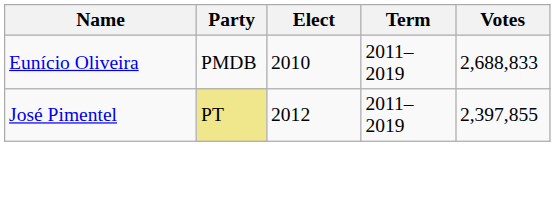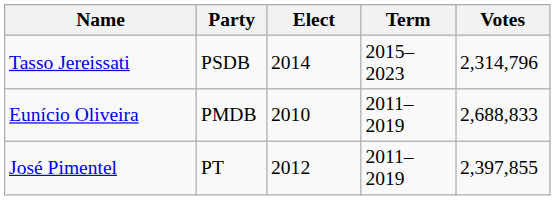 <table class="wikitable sortable">
 <tr>
 <th style="width:150px;">Name</th>
 <th style="width:50px;">Party</th>
 <th style="width:70px;">Elect</th>
 <th style="width:70px;">Term</th>
 <th style="width:70px;">Votes</th>
+</tr>
+<tr>
+<td><a href='#'>Tasso Jereissati</a></td>
+<td>PSDB</td>
+<td>2014</td>
+<td>2015–2023</td>
+<td>2,314,796</td>
 </tr>
 <tr>
 <td><a href='#'>Eunício Oliveira</a></td>
 <td>PMDB</td>
 <td>2010</td>
 <td>2011–2019</td>
 <td>2,688,833</td>
 </tr>
 <tr>
 <td><a href='#'>José Pimentel</a></td>
-<td style="background: khaki;">PT</td>
+<td>PT</td>
 <td>2012</td>
 <td>2011–2019</td>
 <td>2,397,855</td>
 </tr>
 </table>
